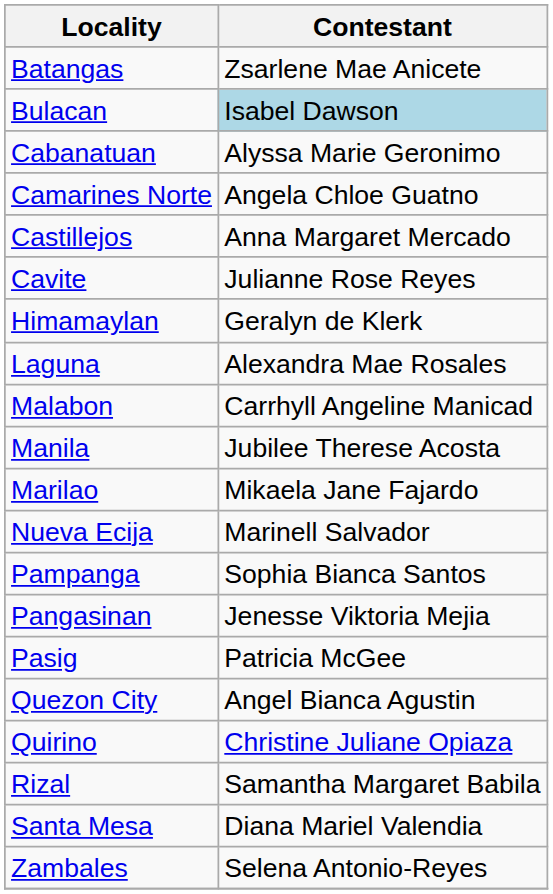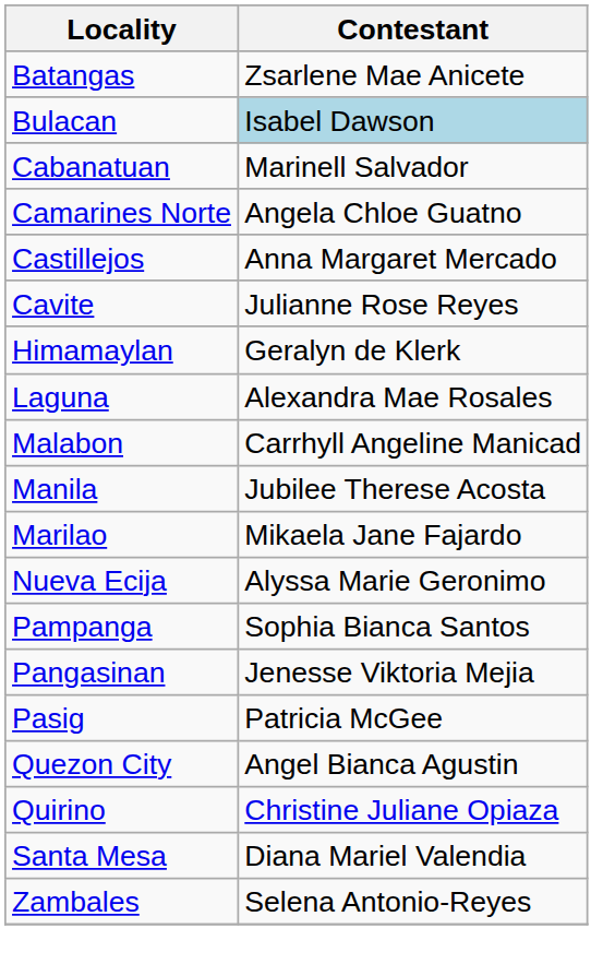 <table class="wikitable sortable" style="font-size:95%;">
 <tr>
 <th>Locality</th>
 <th>Contestant</th>
 </tr>
 <tr>
 <td><a href='#'>Batangas</a></td>
 <td>Zsarlene Mae Anicete</td>
 </tr>
 <tr>
 <td><a href='#'>Bulacan</a></td>
 <td style="background: lightblue;">Isabel Dawson</td>
 </tr>
 <tr>
 <td><a href='#'>Cabanatuan</a></td>
-<td>Alyssa Marie Geronimo</td>
+<td>Marinell Salvador</td>
 </tr>
 <tr>
 <td><a href='#'>Camarines Norte</a></td>
 <td>Angela Chloe Guatno</td>
 </tr>
 <tr>
 <td><a href='#'>Castillejos</a></td>
 <td>Anna Margaret Mercado</td>
 </tr>
 <tr>
 <td><a href='#'>Cavite</a></td>
 <td>Julianne Rose Reyes</td>
 </tr>
 <tr>
 <td><a href='#'>Himamaylan</a></td>
 <td>Geralyn de Klerk</td>
 </tr>
 <tr>
 <td><a href='#'>Laguna</a></td>
 <td>Alexandra Mae Rosales</td>
 </tr>
 <tr>
 <td><a href='#'>Malabon</a></td>
 <td>Carrhyll Angeline Manicad</td>
 </tr>
 <tr>
 <td><a href='#'>Manila</a></td>
 <td>Jubilee Therese Acosta</td>
 </tr>
 <tr>
 <td><a href='#'>Marilao</a></td>
 <td>Mikaela Jane Fajardo</td>
 </tr>
 <tr>
 <td><a href='#'>Nueva Ecija</a></td>
-<td>Marinell Salvador</td>
+<td>Alyssa Marie Geronimo</td>
 </tr>
 <tr>
 <td><a href='#'>Pampanga</a></td>
 <td>Sophia Bianca Santos</td>
 </tr>
 <tr>
 <td><a href='#'>Pangasinan</a></td>
 <td>Jenesse Viktoria Mejia</td>
 </tr>
 <tr>
 <td><a href='#'>Pasig</a></td>
 <td>Patricia McGee</td>
 </tr>
 <tr>
 <td><a href='#'>Quezon City</a></td>
 <td>Angel Bianca Agustin</td>
 </tr>
 <tr>
 <td><a href='#'>Quirino</a></td>
 <td><a href='#'>Christine Juliane Opiaza</a></td>
 </tr>
 <tr>
-<td><a href='#'>Rizal</a></td>
-<td>Samantha Margaret Babila</td>
-</tr>
-<tr>
 <td><a href='#'>Santa Mesa</a></td>
 <td>Diana Mariel Valendia</td>
 </tr>
 <tr>
 <td><a href='#'>Zambales</a></td>
 <td>Selena Antonio-Reyes</td>
 </tr>
 <tr>
 </tr>
 </table>
